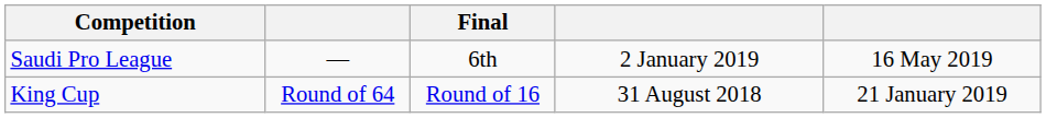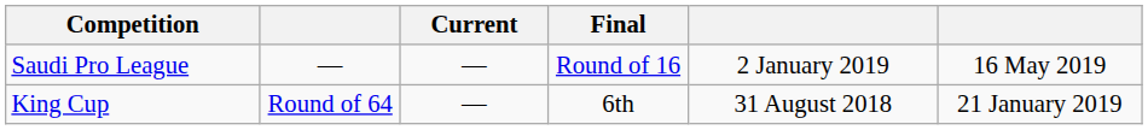 <table class="wikitable" style="text-align:center; width:730px;">
 <tr>
 <th style="text-align:center; width:185px;">Competition</th>
 <th style="text-align:center; width:100px;"></th>
+<th style="text-align:center; width:100px;">Current<br></th>
 <th style="text-align:center; width:100px;">Final<br></th>
 <th style="text-align:center; width:195px;"></th>
 <th style="text-align:center; width:155px;"></th>
 </tr>
 <tr>
 <td style="text-align:left;"><a href='#'>Saudi Pro League</a></td>
 <td>—</td>
-<td>6th</td>
+<td>—</td>
+<td><a href='#'>Round of 16</a></td>
 <td>2 January 2019</td>
 <td>16 May 2019</td>
 </tr>
 <tr>
 <td style="text-align:left;"><a href='#'>King Cup</a></td>
 <td><a href='#'>Round of 64</a></td>
-<td><a href='#'>Round of 16</a></td>
+<td>—</td>
+<td>6th</td>
 <td>31 August 2018</td>
 <td>21 January 2019</td>
 </tr>
 </table>
